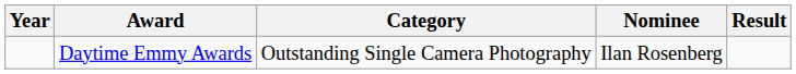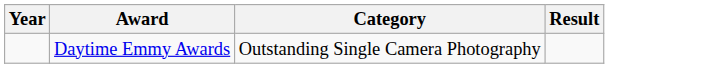 <table class="wikitable sortable">
 <tr>
 <th>Year</th>
 <th>Award</th>
 <th>Category</th>
-<th>Nominee</th>
 <th>Result</th>
 </tr>
 <tr>
 <td></td>
 <td><a href='#'>Daytime Emmy Awards</a></td>
 <td>Outstanding Single Camera Photography</td>
-<td>Ilan Rosenberg</td>
 <td></td>
 </tr>
 </table>
